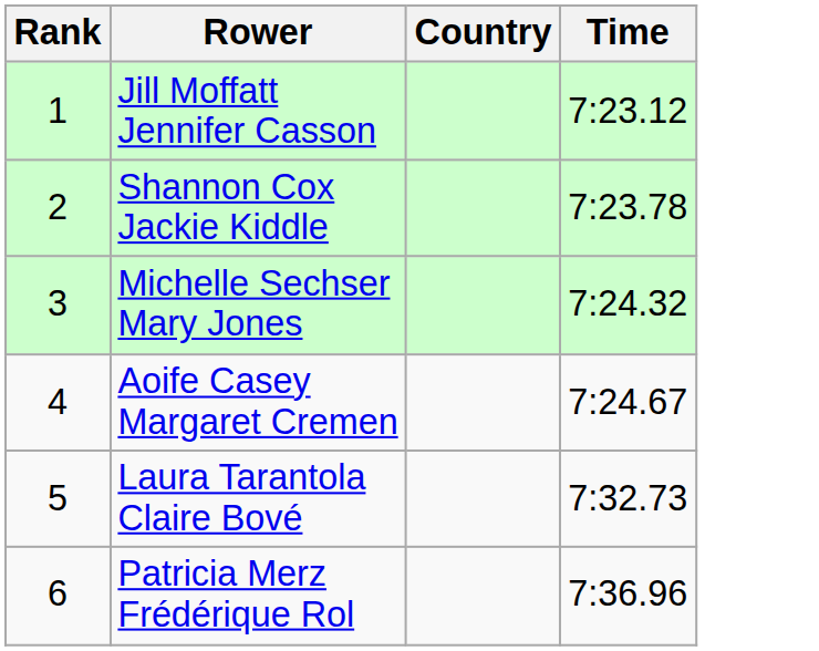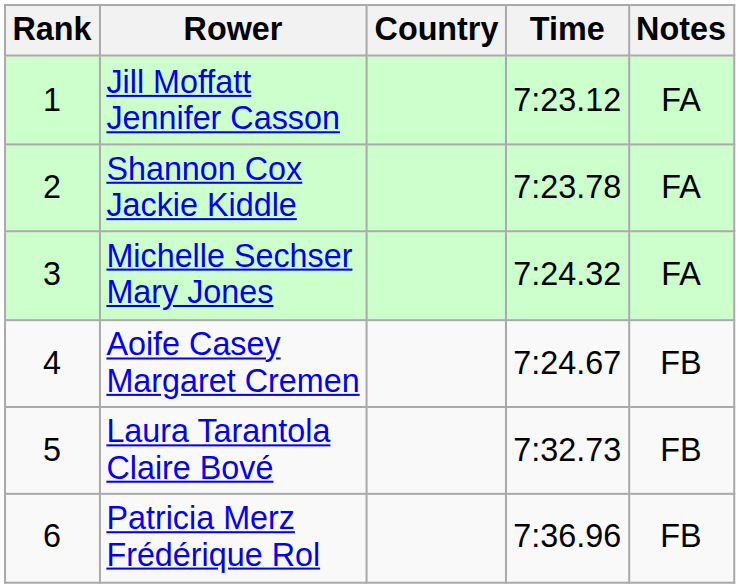 <table class="wikitable" style="text-align:center">
 <tr>
 <th>Rank</th>
 <th>Rower</th>
 <th>Country</th>
 <th>Time</th>
+<th>Notes</th>
 </tr>
 <tr bgcolor=ccffcc>
 <td>1</td>
 <td align="left"><a href='#'>Jill Moffatt</a><br><a href='#'>Jennifer Casson</a></td>
 <td align="left"></td>
 <td>7:23.12</td>
+<td>FA</td>
 </tr>
 <tr bgcolor=ccffcc>
 <td>2</td>
 <td align="left"><a href='#'>Shannon Cox</a><br><a href='#'>Jackie Kiddle</a></td>
 <td align="left"></td>
 <td>7:23.78</td>
+<td>FA</td>
 </tr>
 <tr bgcolor=ccffcc>
 <td>3</td>
 <td align="left"><a href='#'>Michelle Sechser</a><br><a href='#'>Mary Jones</a></td>
 <td align="left"></td>
 <td>7:24.32</td>
+<td>FA</td>
 </tr>
 <tr>
 <td>4</td>
 <td align="left"><a href='#'>Aoife Casey</a><br><a href='#'>Margaret Cremen</a></td>
 <td align="left"></td>
 <td>7:24.67</td>
+<td>FB</td>
 </tr>
 <tr>
 <td>5</td>
 <td align="left"><a href='#'>Laura Tarantola</a><br><a href='#'>Claire Bové</a></td>
 <td align="left"></td>
 <td>7:32.73</td>
+<td>FB</td>
 </tr>
 <tr>
 <td>6</td>
 <td align="left"><a href='#'>Patricia Merz</a><br><a href='#'>Frédérique Rol</a></td>
 <td align="left"></td>
 <td>7:36.96</td>
+<td>FB</td>
 </tr>
 </table>
